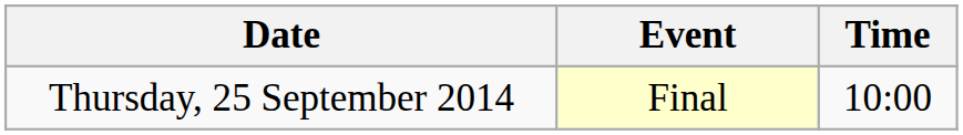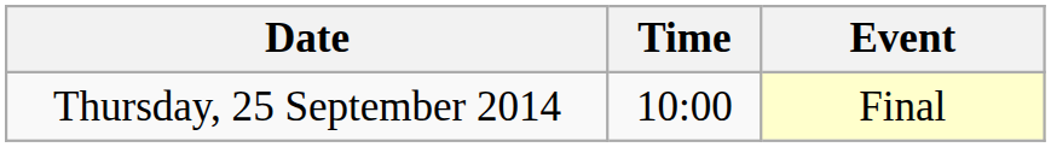 <table class = "wikitable" style="text-align:center;">
 <tr>
 <th width=220>Date</th>
+<th width=50>Time</th>
 <th width=100>Event</th>
-<th width=50>Time</th>
 </tr>
 <tr>
 <td>Thursday, 25 September 2014</td>
+<td>10:00</td>
 <td bgcolor=ffffcc>Final</td>
-<td>10:00</td>
 </tr>
 </table>
